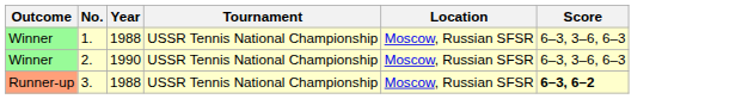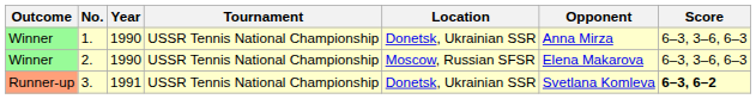 <table class="wikitable" style="font-size:90%">
 <tr>
 <th>Outcome</th>
 <th>No.</th>
 <th>Year</th>
 <th>Tournament</th>
 <th>Location</th>
+<th>Opponent</th>
 <th>Score</th>
 </tr>
 <tr bgcolor=#FFFFCC>
 <td bgcolor=98FB98>Winner</td>
 <td>1.</td>
-<td>1988</td>
+<td>1990</td>
 <td>USSR Tennis National Championship</td>
-<td><a href='#'>Moscow</a>, Russian SFSR</td>
+<td><a href='#'>Donetsk</a>, Ukrainian SSR</td>
+<td> <a href='#'>Anna Mirza</a></td>
 <td>6–3, 3–6, 6–3</td>
 </tr>
 <tr bgcolor=#FFFFCC>
 <td bgcolor=98FB98>Winner</td>
 <td>2.</td>
 <td>1990</td>
 <td>USSR Tennis National Championship</td>
 <td><a href='#'>Moscow</a>, Russian SFSR</td>
+<td> <a href='#'>Elena Makarova</a></td>
 <td>6–3, 3–6, 6–3</td>
 </tr>
 <tr bgcolor=#FFFFCC>
 <td bgcolor="FFA07A">Runner-up</td>
 <td>3.</td>
-<td>1988</td>
+<td>1991</td>
 <td>USSR Tennis National Championship</td>
-<td><a href='#'>Moscow</a>, Russian SFSR</td>
+<td><a href='#'>Donetsk</a>, Ukrainian SSR</td>
+<td> <a href='#'>Svetlana Komleva</a></td>
 <td><strong>6–3, 6–2</strong></td>
 </tr>
 </table>
